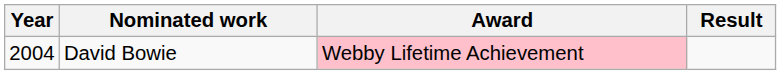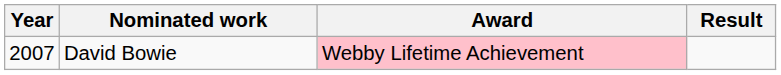 <table class="wikitable">
 <tr>
 <th>Year</th>
 <th style="width:220px;">Nominated work</th>
 <th style="width:325px;">Award</th>
 <th width="65">Result</th>
 </tr>
 <tr>
-<td>2004</td>
+<td>2007</td>
 <td>David Bowie</td>
 <td style="background: pink;">Webby Lifetime Achievement</td>
 <td></td>
 </tr>
 </table>
